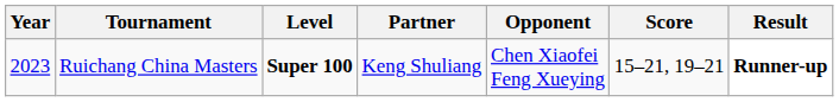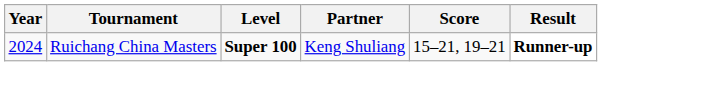 <table class="sortable wikitable" style="font-size: 90%;">
 <tr>
 <th>Year</th>
 <th>Tournament</th>
 <th>Level</th>
 <th>Partner</th>
-<th>Opponent</th>
 <th>Score</th>
 <th>Result</th>
 </tr>
 <tr>
-<td align="center"><a href='#'>2023</a></td>
+<td align="center"><a href='#'>2024</a></td>
 <td align="left"><a href='#'>Ruichang China Masters</a></td>
 <td align="left"><strong>Super 100</strong></td>
 <td align="left"> <a href='#'>Keng Shuliang</a></td>
-<td align="left"> <a href='#'>Chen Xiaofei</a><br> <a href='#'>Feng Xueying</a></td>
 <td align="left">15–21, 19–21</td>
 <td style="text-align:left; background:white"> <strong>Runner-up</strong></td>
 </tr>
 </table>
